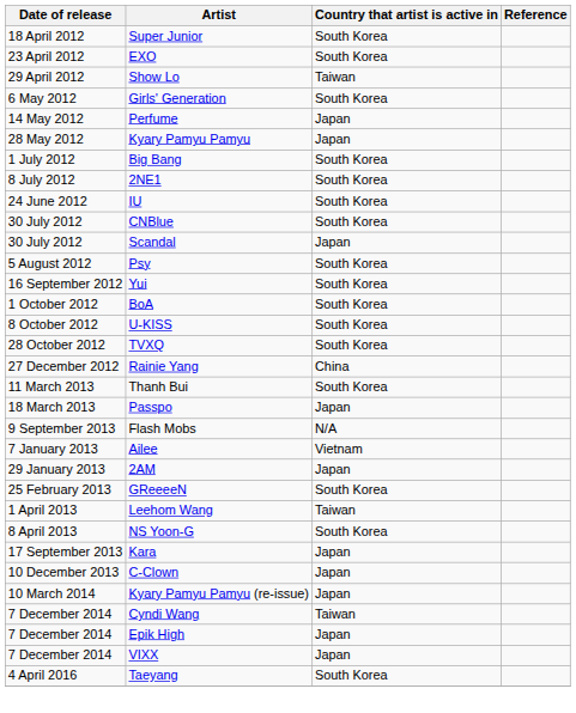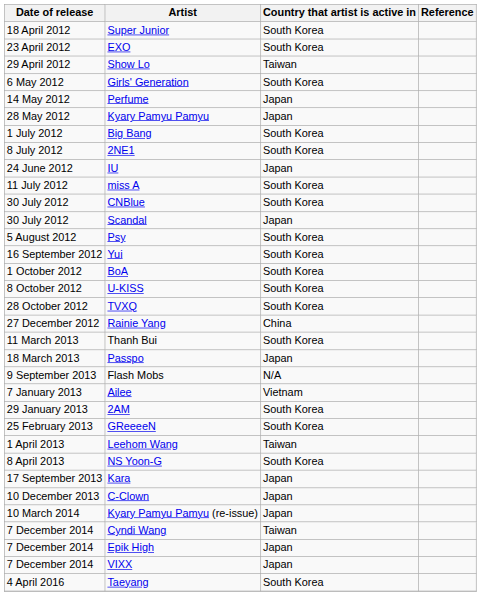 <table class="wikitable">
 <tr>
 <th>Date of release</th>
 <th>Artist</th>
 <th>Country that artist is active in</th>
 <th>Reference</th>
 </tr>
 <tr>
 <td>18 April 2012</td>
 <td><a href='#'>Super Junior</a></td>
 <td>South Korea</td>
 <td></td>
 </tr>
 <tr>
 <td>23 April 2012</td>
 <td><a href='#'>EXO</a></td>
 <td>South Korea</td>
 <td></td>
 </tr>
 <tr>
 <td>29 April 2012</td>
 <td><a href='#'>Show Lo</a></td>
 <td>Taiwan</td>
 <td></td>
 </tr>
 <tr>
 <td>6 May 2012</td>
 <td><a href='#'>Girls' Generation</a></td>
 <td>South Korea</td>
 <td></td>
 </tr>
 <tr>
 <td>14 May 2012</td>
 <td><a href='#'>Perfume</a></td>
 <td>Japan</td>
 <td></td>
 </tr>
 <tr>
 <td>28 May 2012</td>
 <td><a href='#'>Kyary Pamyu Pamyu</a></td>
 <td>Japan</td>
 <td></td>
 </tr>
 <tr>
 <td>1 July 2012</td>
 <td><a href='#'>Big Bang</a></td>
 <td>South Korea</td>
 <td></td>
 </tr>
 <tr>
 <td>8 July 2012</td>
 <td><a href='#'>2NE1</a></td>
 <td>South Korea</td>
 <td></td>
 </tr>
 <tr>
 <td>24 June 2012</td>
 <td><a href='#'>IU</a></td>
+<td>Japan</td>
+<td></td>
+</tr>
+<tr>
+<td>11 July 2012</td>
+<td><a href='#'>miss A</a></td>
 <td>South Korea</td>
 <td></td>
 </tr>
 <tr>
 <td>30 July 2012</td>
 <td><a href='#'>CNBlue</a></td>
 <td>South Korea</td>
 <td></td>
 </tr>
 <tr>
 <td>30 July 2012</td>
 <td><a href='#'>Scandal</a></td>
 <td>Japan</td>
 <td></td>
 </tr>
 <tr>
 <td>5 August 2012</td>
 <td><a href='#'>Psy</a></td>
 <td>South Korea</td>
 <td></td>
 </tr>
 <tr>
 <td>16 September 2012</td>
 <td><a href='#'>Yui</a></td>
 <td>South Korea</td>
 <td></td>
 </tr>
 <tr>
 <td>1 October 2012</td>
 <td><a href='#'>BoA</a></td>
 <td>South Korea</td>
 <td></td>
 </tr>
 <tr>
 <td>8 October 2012</td>
 <td><a href='#'>U-KISS</a></td>
 <td>South Korea</td>
 <td></td>
 </tr>
 <tr>
 <td>28 October 2012</td>
 <td><a href='#'>TVXQ</a></td>
 <td>South Korea</td>
 <td></td>
 </tr>
 <tr>
 <td>27 December 2012</td>
 <td><a href='#'>Rainie Yang</a></td>
 <td>China</td>
 <td></td>
 </tr>
 <tr>
 <td>11 March 2013</td>
 <td>Thanh Bui</td>
 <td>South Korea</td>
 <td></td>
 </tr>
 <tr>
 <td>18 March 2013</td>
 <td><a href='#'>Passpo</a></td>
 <td>Japan</td>
 <td></td>
 </tr>
 <tr>
 <td>9 September 2013</td>
 <td>Flash Mobs</td>
 <td>N/A</td>
 <td></td>
 </tr>
 <tr>
 <td>7 January 2013</td>
 <td><a href='#'>Ailee</a></td>
 <td>Vietnam</td>
 <td></td>
 </tr>
 <tr>
 <td>29 January 2013</td>
 <td><a href='#'>2AM</a></td>
-<td>Japan</td>
+<td>South Korea</td>
 <td></td>
 </tr>
 <tr>
 <td>25 February 2013</td>
 <td><a href='#'>GReeeeN</a></td>
 <td>South Korea</td>
 <td></td>
 </tr>
 <tr>
 <td>1 April 2013</td>
 <td><a href='#'>Leehom Wang</a></td>
 <td>Taiwan</td>
 <td></td>
 </tr>
 <tr>
 <td>8 April 2013</td>
 <td><a href='#'>NS Yoon-G</a></td>
 <td>South Korea</td>
 <td></td>
 </tr>
 <tr>
 <td>17 September 2013</td>
 <td><a href='#'>Kara</a></td>
 <td>Japan</td>
 <td></td>
 </tr>
 <tr>
 <td>10 December 2013</td>
 <td><a href='#'>C-Clown</a></td>
 <td>Japan</td>
 <td></td>
 </tr>
 <tr>
 <td>10 March 2014</td>
 <td><a href='#'>Kyary Pamyu Pamyu</a> (re-issue)</td>
 <td>Japan</td>
 <td></td>
 </tr>
 <tr>
 <td>7 December 2014</td>
 <td><a href='#'>Cyndi Wang</a></td>
 <td>Taiwan</td>
 <td></td>
 </tr>
 <tr>
 <td>7 December 2014</td>
 <td><a href='#'>Epik High</a></td>
 <td>Japan</td>
 <td></td>
 </tr>
 <tr>
 <td>7 December 2014</td>
 <td><a href='#'>VIXX</a></td>
 <td>Japan</td>
 <td></td>
 </tr>
 <tr>
 <td>4 April 2016</td>
 <td><a href='#'>Taeyang</a></td>
 <td>South Korea</td>
 <td></td>
 </tr>
 <tr>
 </tr>
 </table>
